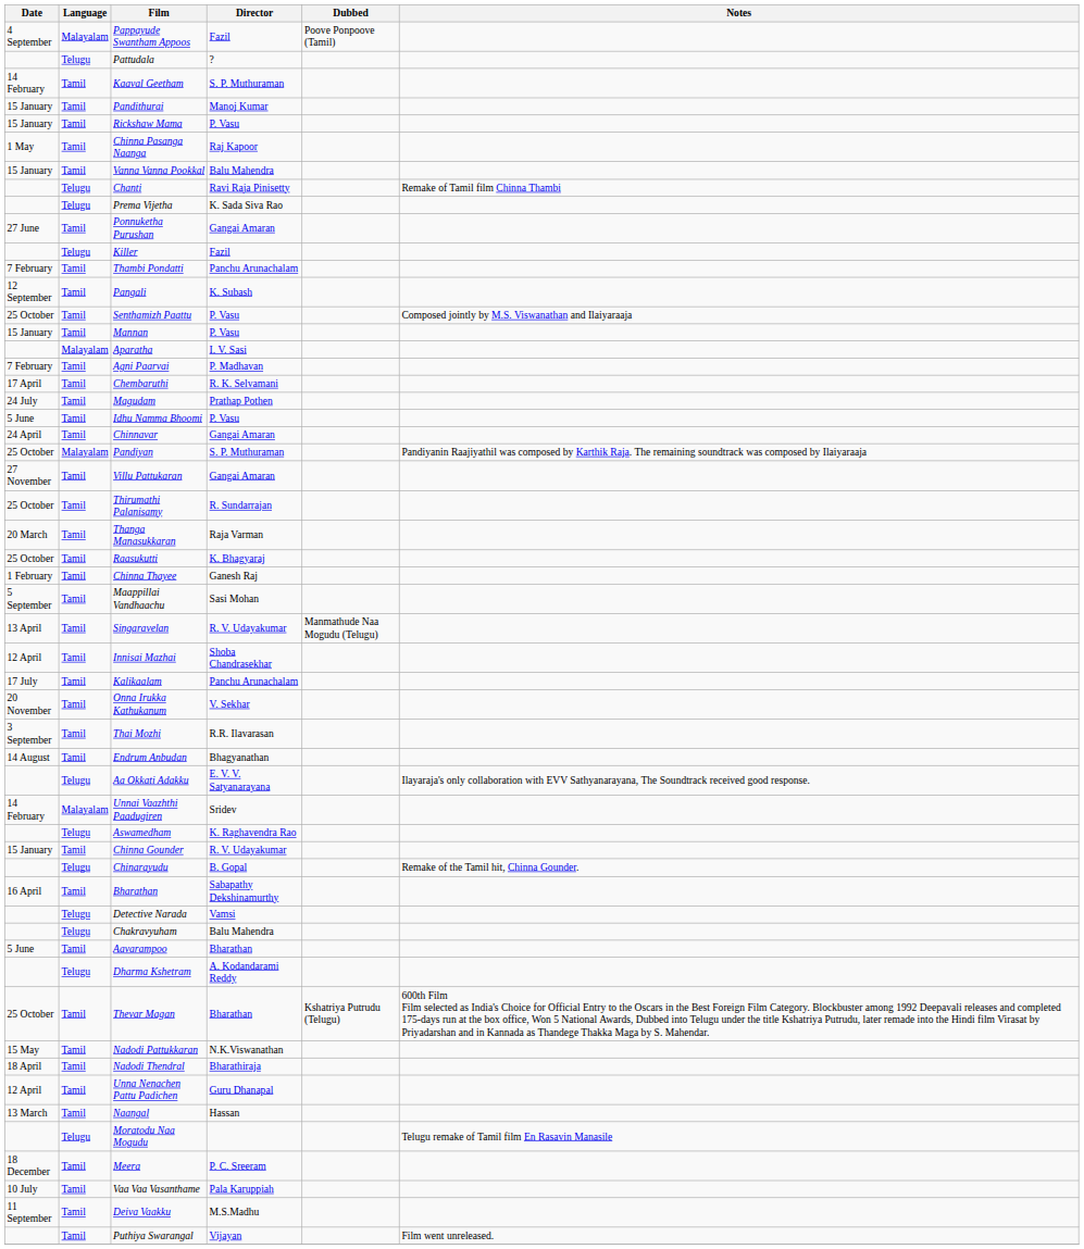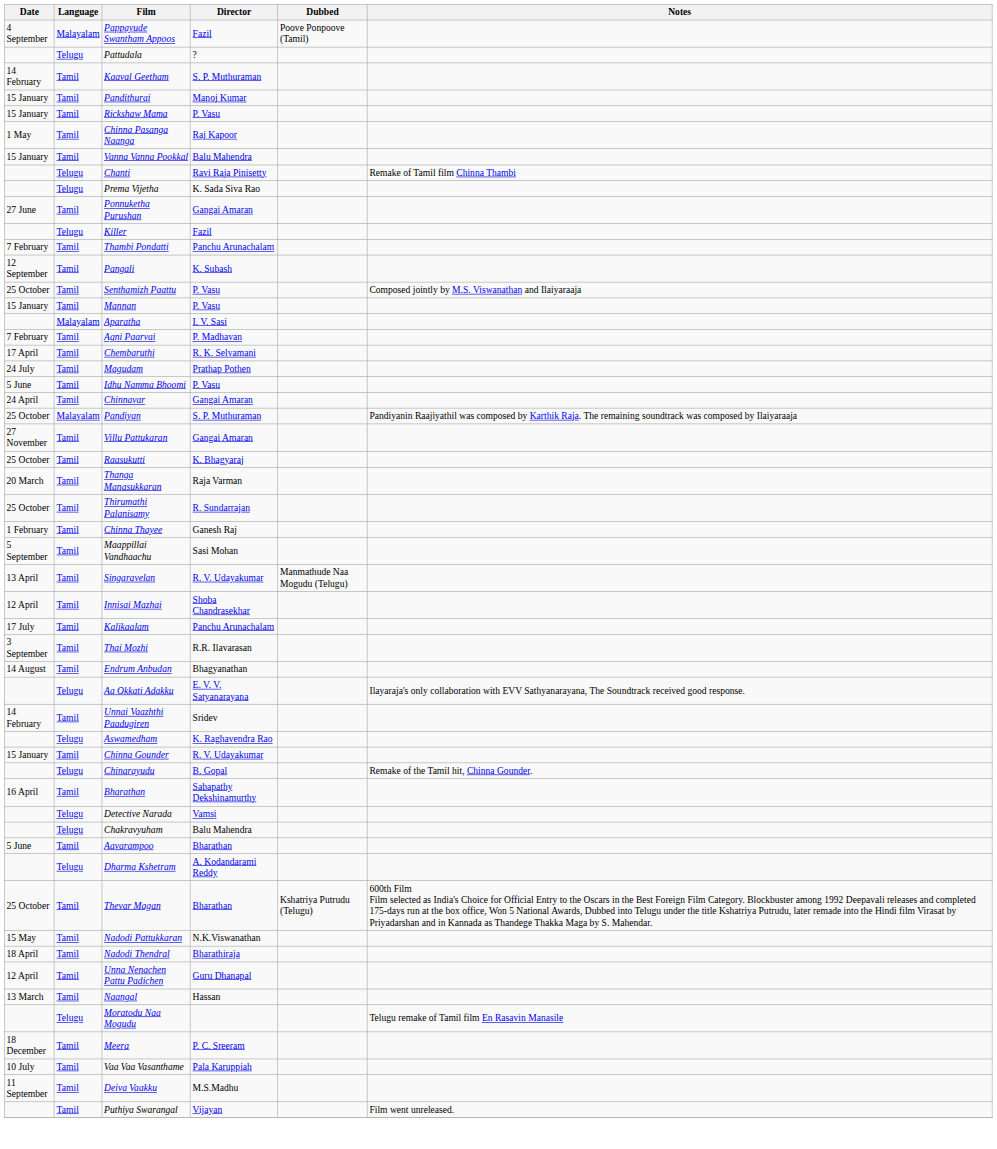 <table class="wikitable sortable" style="font-size:95%;">
 <tr>
 <th>Date</th>
 <th>Language</th>
 <th>Film</th>
 <th>Director</th>
 <th>Dubbed</th>
 <th>Notes</th>
 </tr>
 <tr>
 <td>4 September</td>
 <td><a href='#'>Malayalam</a></td>
 <td><em><a href='#'>Pappayude Swantham Appoos</a></em></td>
 <td><a href='#'>Fazil</a></td>
 <td>Poove Ponpoove (Tamil)</td>
 <td></td>
 </tr>
 <tr>
 <td></td>
 <td><a href='#'>Telugu</a></td>
 <td><em>Pattudala</em></td>
 <td>?</td>
 <td></td>
 <td></td>
 </tr>
 <tr>
 <td>14 February</td>
 <td><a href='#'>Tamil</a></td>
 <td><em><a href='#'>Kaaval Geetham</a></em></td>
 <td><a href='#'>S. P. Muthuraman</a></td>
 <td></td>
 <td></td>
 </tr>
 <tr>
 <td>15 January</td>
 <td><a href='#'>Tamil</a></td>
 <td><em><a href='#'>Pandithurai</a></em></td>
 <td><a href='#'>Manoj Kumar</a></td>
 <td></td>
 <td></td>
 </tr>
 <tr>
 <td>15 January</td>
 <td><a href='#'>Tamil</a></td>
 <td><em><a href='#'>Rickshaw Mama</a></em></td>
 <td><a href='#'>P. Vasu</a></td>
 <td></td>
 <td></td>
 </tr>
 <tr>
 <td>1 May</td>
 <td><a href='#'>Tamil</a></td>
 <td><em><a href='#'>Chinna Pasanga Naanga</a></em></td>
 <td><a href='#'>Raj Kapoor</a></td>
 <td></td>
 <td></td>
 </tr>
 <tr>
 <td>15 January</td>
 <td><a href='#'>Tamil</a></td>
 <td><em><a href='#'>Vanna Vanna Pookkal</a></em></td>
 <td><a href='#'>Balu Mahendra</a></td>
 <td></td>
 <td></td>
 </tr>
 <tr>
 <td></td>
 <td><a href='#'>Telugu</a></td>
 <td><em><a href='#'>Chanti</a></em></td>
 <td><a href='#'>Ravi Raja Pinisetty</a></td>
 <td></td>
 <td>Remake of Tamil film <a href='#'>Chinna Thambi</a></td>
 </tr>
 <tr>
 <td></td>
 <td><a href='#'>Telugu</a></td>
 <td><em>Prema Vijetha</em></td>
 <td>K. Sada Siva Rao</td>
 <td></td>
 <td></td>
 </tr>
 <tr>
 <td>27 June</td>
 <td><a href='#'>Tamil</a></td>
 <td><em><a href='#'>Ponnuketha Purushan</a></em></td>
 <td><a href='#'>Gangai Amaran</a></td>
 <td></td>
 <td></td>
 </tr>
 <tr>
 <td></td>
 <td><a href='#'>Telugu</a></td>
 <td><em><a href='#'>Killer</a></em></td>
 <td><a href='#'>Fazil</a></td>
 <td></td>
 <td></td>
 </tr>
 <tr>
 <td>7 February</td>
 <td><a href='#'>Tamil</a></td>
 <td><em><a href='#'>Thambi Pondatti</a></em></td>
 <td><a href='#'>Panchu Arunachalam</a></td>
 <td></td>
 <td></td>
 </tr>
 <tr>
 <td>12 September</td>
 <td><a href='#'>Tamil</a></td>
 <td><em><a href='#'>Pangali</a></em></td>
 <td><a href='#'>K. Subash</a></td>
 <td></td>
 <td></td>
 </tr>
 <tr>
 <td>25 October</td>
 <td><a href='#'>Tamil</a></td>
 <td><em><a href='#'>Senthamizh Paattu</a></em></td>
 <td><a href='#'>P. Vasu</a></td>
 <td></td>
 <td>Composed jointly by <a href='#'>M.S. Viswanathan</a> and Ilaiyaraaja</td>
 </tr>
 <tr>
 <td>15 January</td>
 <td><a href='#'>Tamil</a></td>
 <td><em><a href='#'>Mannan</a></em></td>
 <td><a href='#'>P. Vasu</a></td>
 <td></td>
 <td></td>
 </tr>
 <tr>
 <td></td>
 <td><a href='#'>Malayalam</a></td>
 <td><em><a href='#'>Aparatha</a></em></td>
 <td><a href='#'>I. V. Sasi</a></td>
 <td></td>
 <td></td>
 </tr>
 <tr>
 <td>7 February</td>
 <td><a href='#'>Tamil</a></td>
 <td><em><a href='#'>Agni Paarvai</a></em></td>
 <td><a href='#'>P. Madhavan</a></td>
 <td></td>
 <td></td>
 </tr>
 <tr>
 <td>17 April</td>
 <td><a href='#'>Tamil</a></td>
 <td><em><a href='#'>Chembaruthi</a></em></td>
 <td><a href='#'>R. K. Selvamani</a></td>
 <td></td>
 <td></td>
 </tr>
 <tr>
 <td>24 July</td>
 <td><a href='#'>Tamil</a></td>
 <td><em><a href='#'>Magudam</a></em></td>
 <td><a href='#'>Prathap Pothen</a></td>
 <td></td>
 <td></td>
 </tr>
 <tr>
 <td>5 June</td>
 <td><a href='#'>Tamil</a></td>
 <td><em><a href='#'>Idhu Namma Bhoomi</a></em></td>
 <td><a href='#'>P. Vasu</a></td>
 <td></td>
 <td></td>
 </tr>
 <tr>
 <td>24 April</td>
 <td><a href='#'>Tamil</a></td>
 <td><em><a href='#'>Chinnavar</a></em></td>
 <td><a href='#'>Gangai Amaran</a></td>
 <td></td>
 <td></td>
 </tr>
 <tr>
 <td>25 October</td>
 <td><a href='#'>Malayalam</a></td>
 <td><em><a href='#'>Pandiyan</a></em></td>
 <td><a href='#'>S. P. Muthuraman</a></td>
 <td></td>
 <td>Pandiyanin Raajiyathil was composed by <a href='#'>Karthik Raja</a>. The remaining soundtrack was composed by Ilaiyaraaja</td>
 </tr>
 <tr>
 <td>27 November</td>
 <td><a href='#'>Tamil</a></td>
 <td><em><a href='#'>Villu Pattukaran</a></em></td>
 <td><a href='#'>Gangai Amaran</a></td>
 <td></td>
 <td></td>
 </tr>
 <tr>
 <td>25 October</td>
 <td><a href='#'>Tamil</a></td>
-<td><em><a href='#'>Thirumathi Palanisamy</a></em></td>
-<td><a href='#'>R. Sundarrajan</a></td>
+<td><em><a href='#'>Raasukutti</a></em></td>
+<td><a href='#'>K. Bhagyaraj</a></td>
 <td></td>
 <td></td>
 </tr>
 <tr>
 <td>20 March</td>
 <td><a href='#'>Tamil</a></td>
 <td><em><a href='#'>Thanga Manasukkaran</a></em></td>
 <td>Raja Varman</td>
 <td></td>
 <td></td>
 </tr>
 <tr>
 <td>25 October</td>
 <td><a href='#'>Tamil</a></td>
-<td><em><a href='#'>Raasukutti</a></em></td>
-<td><a href='#'>K. Bhagyaraj</a></td>
+<td><em><a href='#'>Thirumathi Palanisamy</a></em></td>
+<td><a href='#'>R. Sundarrajan</a></td>
 <td></td>
 <td></td>
 </tr>
 <tr>
 <td>1 February</td>
 <td><a href='#'>Tamil</a></td>
 <td><em><a href='#'>Chinna Thayee</a></em></td>
 <td>Ganesh Raj</td>
 <td></td>
 <td></td>
 </tr>
 <tr>
 <td>5 September</td>
 <td><a href='#'>Tamil</a></td>
 <td><em>Maappillai Vandhaachu</em></td>
 <td>Sasi Mohan</td>
 <td></td>
 <td></td>
 </tr>
 <tr>
 <td>13 April</td>
 <td><a href='#'>Tamil</a></td>
 <td><em><a href='#'>Singaravelan</a></em></td>
 <td><a href='#'>R. V. Udayakumar</a></td>
 <td>Manmathude Naa Mogudu (Telugu)</td>
 <td></td>
 </tr>
 <tr>
 <td>12 April</td>
 <td><a href='#'>Tamil</a></td>
 <td><em><a href='#'>Innisai Mazhai</a></em></td>
 <td><a href='#'>Shoba Chandrasekhar</a></td>
 <td></td>
 <td></td>
 </tr>
 <tr>
 <td>17 July</td>
 <td><a href='#'>Tamil</a></td>
 <td><em><a href='#'>Kalikaalam</a></em></td>
 <td><a href='#'>Panchu Arunachalam</a></td>
 <td></td>
 <td></td>
 </tr>
 <tr>
-<td>20 November</td>
-<td><a href='#'>Tamil</a></td>
-<td><em><a href='#'>Onna Irukka Kathukanum</a></em></td>
-<td><a href='#'>V. Sekhar</a></td>
-<td></td>
-<td></td>
-</tr>
-<tr>
 <td>3 September</td>
 <td><a href='#'>Tamil</a></td>
 <td><em><a href='#'>Thai Mozhi</a></em></td>
 <td>R.R. Ilavarasan</td>
 <td></td>
 <td></td>
 </tr>
 <tr>
 <td>14 August</td>
 <td><a href='#'>Tamil</a></td>
 <td><em><a href='#'>Endrum Anbudan</a></em></td>
 <td>Bhagyanathan</td>
 <td></td>
 <td></td>
 </tr>
 <tr>
 <td></td>
 <td><a href='#'>Telugu</a></td>
 <td><em><a href='#'>Aa Okkati Adakku</a></em></td>
 <td><a href='#'>E. V. V. Satyanarayana</a></td>
 <td></td>
 <td>Ilayaraja's only collaboration with EVV Sathyanarayana, The Soundtrack received good response.</td>
 </tr>
 <tr>
 <td>14 February</td>
-<td><a href='#'>Malayalam</a></td>
+<td><a href='#'>Tamil</a></td>
 <td><em><a href='#'>Unnai Vaazhthi Paadugiren</a></em></td>
 <td>Sridev</td>
 <td></td>
 <td></td>
 </tr>
 <tr>
 <td></td>
 <td><a href='#'>Telugu</a></td>
 <td><em><a href='#'>Aswamedham</a></em></td>
 <td><a href='#'>K. Raghavendra Rao</a></td>
 <td></td>
 <td></td>
 </tr>
 <tr>
 <td>15 January</td>
 <td><a href='#'>Tamil</a></td>
 <td><em><a href='#'>Chinna Gounder</a></em></td>
 <td><a href='#'>R. V. Udayakumar</a></td>
 <td></td>
 <td></td>
 </tr>
 <tr>
 <td></td>
 <td><a href='#'>Telugu</a></td>
 <td><em><a href='#'>Chinarayudu</a></em></td>
 <td><a href='#'>B. Gopal</a></td>
 <td></td>
 <td>Remake of the Tamil hit, <a href='#'>Chinna Gounder</a>.</td>
 </tr>
 <tr>
 <td>16 April</td>
 <td><a href='#'>Tamil</a></td>
 <td><em><a href='#'>Bharathan</a></em></td>
 <td><a href='#'>Sabapathy Dekshinamurthy</a></td>
 <td></td>
 <td></td>
 </tr>
 <tr>
 <td></td>
 <td><a href='#'>Telugu</a></td>
 <td><em>Detective Narada </em></td>
 <td><a href='#'>Vamsi</a></td>
 <td></td>
 <td></td>
 </tr>
 <tr>
 <td></td>
 <td><a href='#'>Telugu</a></td>
 <td><em>Chakravyuham</em></td>
 <td>Balu Mahendra</td>
 <td></td>
 <td></td>
 </tr>
 <tr>
 <td>5 June</td>
 <td><a href='#'>Tamil</a></td>
 <td><em><a href='#'>Aavarampoo</a></em></td>
 <td><a href='#'>Bharathan</a></td>
 <td></td>
 <td></td>
 </tr>
 <tr>
 <td></td>
 <td><a href='#'>Telugu</a></td>
 <td><em><a href='#'>Dharma Kshetram</a></em></td>
 <td><a href='#'>A. Kodandarami Reddy</a></td>
 <td></td>
 <td></td>
 </tr>
 <tr>
 <td>25 October</td>
 <td><a href='#'>Tamil</a></td>
 <td><em><a href='#'>Thevar Magan</a></em></td>
 <td><a href='#'>Bharathan</a></td>
 <td>Kshatriya Putrudu (Telugu)</td>
 <td>600th Film<br>Film selected as India's Choice for Official Entry to the Oscars in the Best Foreign Film Category. Blockbuster among 1992 Deepavali releases and completed 175-days run at the box office, Won 5 National Awards, Dubbed into Telugu under the title Kshatriya Putrudu, later remade into the Hindi film Virasat by Priyadarshan and in Kannada as Thandege Thakka Maga by S. Mahendar.</td>
 </tr>
 <tr>
 <td>15 May</td>
 <td><a href='#'>Tamil</a></td>
 <td><em><a href='#'>Nadodi Pattukkaran</a></em></td>
 <td>N.K.Viswanathan</td>
 <td></td>
 <td></td>
 </tr>
 <tr>
 <td>18 April</td>
 <td><a href='#'>Tamil</a></td>
 <td><em><a href='#'>Nadodi Thendral</a></em></td>
 <td><a href='#'>Bharathiraja</a></td>
 <td></td>
 <td></td>
 </tr>
 <tr>
 <td>12 April</td>
 <td><a href='#'>Tamil</a></td>
 <td><em><a href='#'>Unna Nenachen Pattu Padichen</a></em></td>
 <td><a href='#'>Guru Dhanapal</a></td>
 <td></td>
 <td></td>
 </tr>
 <tr>
 <td>13 March</td>
 <td><a href='#'>Tamil</a></td>
 <td><em><a href='#'>Naangal</a></em></td>
 <td>Hassan</td>
 <td></td>
 <td></td>
 </tr>
 <tr>
 <td></td>
 <td><a href='#'>Telugu</a></td>
 <td><em><a href='#'>Moratodu Naa Mogudu</a></em></td>
 <td></td>
 <td></td>
 <td>Telugu remake of Tamil film <a href='#'>En Rasavin Manasile</a></td>
 </tr>
 <tr>
 <td>18 December</td>
 <td><a href='#'>Tamil</a></td>
 <td><em><a href='#'>Meera</a></em></td>
 <td><a href='#'>P. C. Sreeram</a></td>
 <td></td>
 <td></td>
 </tr>
 <tr>
 <td>10 July</td>
 <td><a href='#'>Tamil</a></td>
 <td><em>Vaa Vaa Vasanthame</em></td>
 <td><a href='#'>Pala Karuppiah</a></td>
 <td></td>
 <td></td>
 </tr>
 <tr>
 <td>11 September</td>
 <td><a href='#'>Tamil</a></td>
 <td><em><a href='#'>Deiva Vaakku</a></em></td>
 <td>M.S.Madhu</td>
 <td></td>
 <td></td>
 </tr>
 <tr>
 <td></td>
 <td><a href='#'>Tamil</a></td>
 <td><em>Puthiya Swarangal</em></td>
 <td><a href='#'>Vijayan</a></td>
 <td></td>
 <td>Film went unreleased.</td>
 </tr>
 <tr>
 </tr>
 </table>
